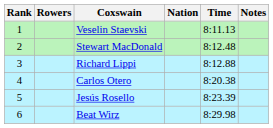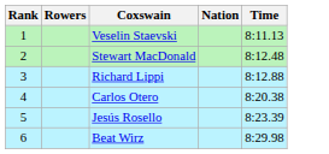 <table class="wikitable sortable" style=text-align:center>
 <tr>
 <th>Rank</th>
 <th>Rowers</th>
 <th>Coxswain</th>
 <th>Nation</th>
 <th>Time</th>
-<th>Notes</th>
 </tr>
 <tr bgcolor=bbf3bb>
 <td>1</td>
 <td align=left></td>
 <td align=left><a href='#'>Veselin Staevski</a></td>
 <td align=left></td>
 <td>8:11.13</td>
-<td></td>
 </tr>
 <tr bgcolor=bbf3bb>
 <td>2</td>
 <td align=left></td>
 <td align=left><a href='#'>Stewart MacDonald</a></td>
 <td align=left></td>
 <td>8:12.48</td>
-<td></td>
 </tr>
 <tr bgcolor=bbf3ff>
 <td>3</td>
 <td align=left></td>
 <td align=left><a href='#'>Richard Lippi</a></td>
 <td align=left></td>
 <td>8:12.88</td>
-<td></td>
 </tr>
 <tr bgcolor=bbf3ff>
 <td>4</td>
 <td align=left></td>
 <td align=left><a href='#'>Carlos Otero</a></td>
 <td align=left></td>
 <td>8:20.38</td>
-<td></td>
 </tr>
 <tr bgcolor=bbf3ff>
 <td>5</td>
 <td align=left></td>
 <td align=left><a href='#'>Jesús Rosello</a></td>
 <td align=left></td>
 <td>8:23.39</td>
-<td></td>
 </tr>
 <tr bgcolor=bbf3ff>
 <td>6</td>
 <td align=left></td>
 <td align=left><a href='#'>Beat Wirz</a></td>
 <td align=left></td>
 <td>8:29.98</td>
-<td></td>
 </tr>
 </table>
